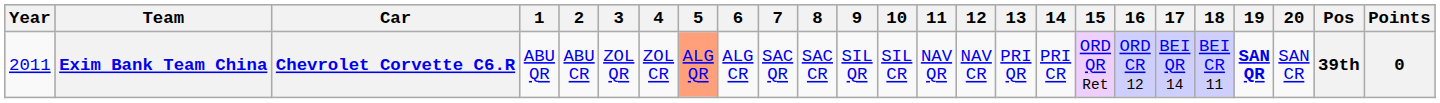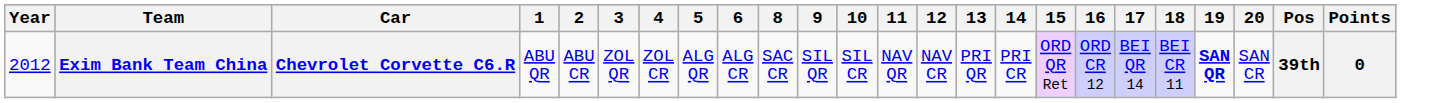 <table class="wikitable" border="1" style="text-align:center; font-size:85%;">
 <tr>
 <th>Year</th>
 <th>Team</th>
 <th>Car</th>
 <th>1</th>
 <th>2</th>
 <th>3</th>
 <th>4</th>
 <th>5</th>
 <th>6</th>
-<th>7</th>
 <th>8</th>
 <th>9</th>
 <th>10</th>
 <th>11</th>
 <th>12</th>
 <th>13</th>
 <th>14</th>
 <th>15</th>
 <th>16</th>
 <th>17</th>
 <th>18</th>
 <th>19</th>
 <th>20</th>
 <th>Pos</th>
 <th>Points</th>
 </tr>
 <tr>
-<td><a href='#'>2011</a></td>
+<td><a href='#'>2012</a></td>
 <th nowrap><a href='#'>Exim Bank Team China</a></th>
 <th nowrap><a href='#'>Chevrolet Corvette C6.R</a></th>
 <td><a href='#'>ABU<br>QR</a></td>
 <td><a href='#'>ABU<br>CR</a></td>
 <td><a href='#'>ZOL<br>QR</a></td>
 <td><a href='#'>ZOL<br>CR</a></td>
-<td style="background: lightsalmon;"><a href='#'>ALG<br>QR</a></td>
+<td><a href='#'>ALG<br>QR</a></td>
 <td><a href='#'>ALG<br>CR</a></td>
-<td><a href='#'>SAC<br>QR</a></td>
 <td><a href='#'>SAC<br>CR</a></td>
 <td><a href='#'>SIL<br>QR</a></td>
 <td><a href='#'>SIL<br>CR</a></td>
 <td><a href='#'>NAV<br>QR</a></td>
 <td><a href='#'>NAV<br>CR</a></td>
 <td><a href='#'>PRI<br>QR</a></td>
 <td><a href='#'>PRI<br>CR</a></td>
 <td style="background:#EFCFFF;"><a href='#'>ORD<br>QR</a><br><small>Ret<br></small></td>
 <td style="background:#CFCFFF;"><a href='#'>ORD<br>CR</a><br><small>12<br></small></td>
 <td style="background:#CFCFFF;"><a href='#'>BEI<br>QR</a><br><small>14<br></small></td>
 <td style="background:#CFCFFF;"><a href='#'>BEI<br>CR</a><br><small>11<br></small></td>
 <td><strong><a href='#'>SAN<br>QR</a></strong></td>
 <td><a href='#'>SAN<br>CR</a></td>
 <th>39th</th>
 <th>0</th>
 </tr>
 </table>
